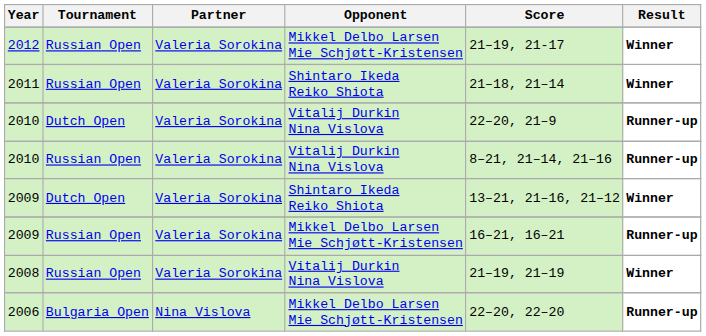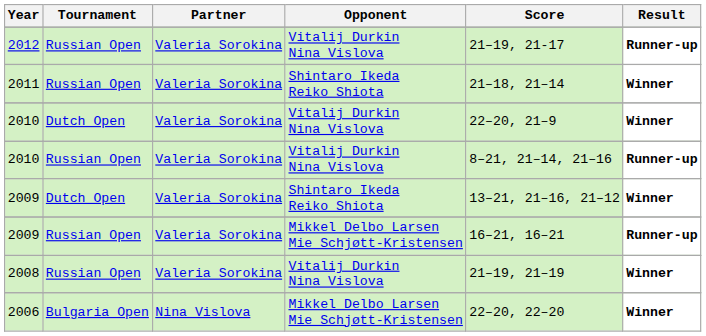 <table class="sortable wikitable" style="font-size: 90%;">
 <tr>
 <th>Year</th>
 <th>Tournament</th>
 <th>Partner</th>
 <th>Opponent</th>
 <th>Score</th>
 <th>Result</th>
 </tr>
 <tr>
 </tr>
 <tr style="background:#D4F1C5">
 <td align="center"><a href='#'>2012</a></td>
 <td align="left"><a href='#'>Russian Open</a></td>
 <td align="left"> <a href='#'>Valeria Sorokina</a></td>
-<td align="left"> <a href='#'>Mikkel Delbo Larsen</a> <br>  <a href='#'>Mie Schjøtt-Kristensen</a></td>
+<td align="left"> <a href='#'>Vitalij Durkin</a><br> <a href='#'>Nina Vislova</a></td>
 <td align="left">21–19, 21-17</td>
-<td style="text-align:left; background:white"> <strong>Winner</strong></td>
+<td style="text-align:left; background:white"> <strong>Runner-up</strong></td>
 </tr>
 <tr>
 </tr>
 <tr style="background:#D4F1C5">
 <td align="center">2011</td>
 <td align="left"><a href='#'>Russian Open</a></td>
 <td align="left"> <a href='#'>Valeria Sorokina</a></td>
 <td align="left"> <a href='#'>Shintaro Ikeda</a><br> <a href='#'>Reiko Shiota</a></td>
 <td align="left">21–18, 21–14</td>
 <td style="text-align:left; background:white"> <strong>Winner</strong></td>
 </tr>
 <tr>
 </tr>
 <tr style="background:#D4F1C5">
 <td align="center">2010</td>
 <td align="left"><a href='#'>Dutch Open</a></td>
 <td align="left"> <a href='#'>Valeria Sorokina</a></td>
 <td align="left"> <a href='#'>Vitalij Durkin</a><br> <a href='#'>Nina Vislova</a></td>
 <td align="left">22–20, 21–9</td>
-<td style="text-align:left; background:white"> <strong>Runner-up</strong></td>
+<td style="text-align:left; background:white"> <strong>Winner</strong></td>
 </tr>
 <tr>
 </tr>
 <tr style="background:#D4F1C5">
 <td align="center">2010</td>
 <td align="left"><a href='#'>Russian Open</a></td>
 <td align="left"> <a href='#'>Valeria Sorokina</a></td>
 <td align="left"> <a href='#'>Vitalij Durkin</a><br> <a href='#'>Nina Vislova</a></td>
 <td align="left">8–21, 21–14, 21–16</td>
 <td style="text-align:left; background:white"> <strong>Runner-up</strong></td>
 </tr>
 <tr>
 </tr>
 <tr style="background:#D4F1C5">
 <td align="center">2009</td>
 <td align="left"><a href='#'>Dutch Open</a></td>
 <td align="left"> <a href='#'>Valeria Sorokina</a></td>
 <td align="left"> <a href='#'>Shintaro Ikeda</a><br> <a href='#'>Reiko Shiota</a></td>
 <td align="left">13–21, 21–16, 21–12</td>
 <td style="text-align:left; background:white"> <strong>Winner</strong></td>
 </tr>
 <tr>
 </tr>
 <tr style="background:#D4F1C5">
 <td align="center">2009</td>
 <td align="left"><a href='#'>Russian Open</a></td>
 <td align="left"> <a href='#'>Valeria Sorokina</a></td>
 <td align="left"> <a href='#'>Mikkel Delbo Larsen</a> <br>  <a href='#'>Mie Schjøtt-Kristensen</a></td>
 <td align="left">16–21, 16–21</td>
 <td style="text-align:left; background:white"> <strong>Runner-up</strong></td>
 </tr>
 <tr>
 </tr>
 <tr style="background:#D4F1C5">
 <td align="center">2008</td>
 <td align="left"><a href='#'>Russian Open</a></td>
 <td align="left"> <a href='#'>Valeria Sorokina</a></td>
 <td align="left"> <a href='#'>Vitalij Durkin</a><br> <a href='#'>Nina Vislova</a></td>
 <td align="left">21–19, 21–19</td>
 <td style="text-align:left; background:white"> <strong>Winner</strong></td>
 </tr>
 <tr>
 </tr>
 <tr style="background:#D4F1C5">
 <td align="center">2006</td>
 <td align="left"><a href='#'>Bulgaria Open</a></td>
 <td align="left"> <a href='#'>Nina Vislova</a></td>
 <td align="left"> <a href='#'>Mikkel Delbo Larsen</a> <br>  <a href='#'>Mie Schjøtt-Kristensen</a></td>
 <td align="left">22–20, 22–20</td>
-<td style="text-align:left; background:white"> <strong>Runner-up</strong></td>
+<td style="text-align:left; background:white"> <strong>Winner</strong></td>
 </tr>
 </table>
